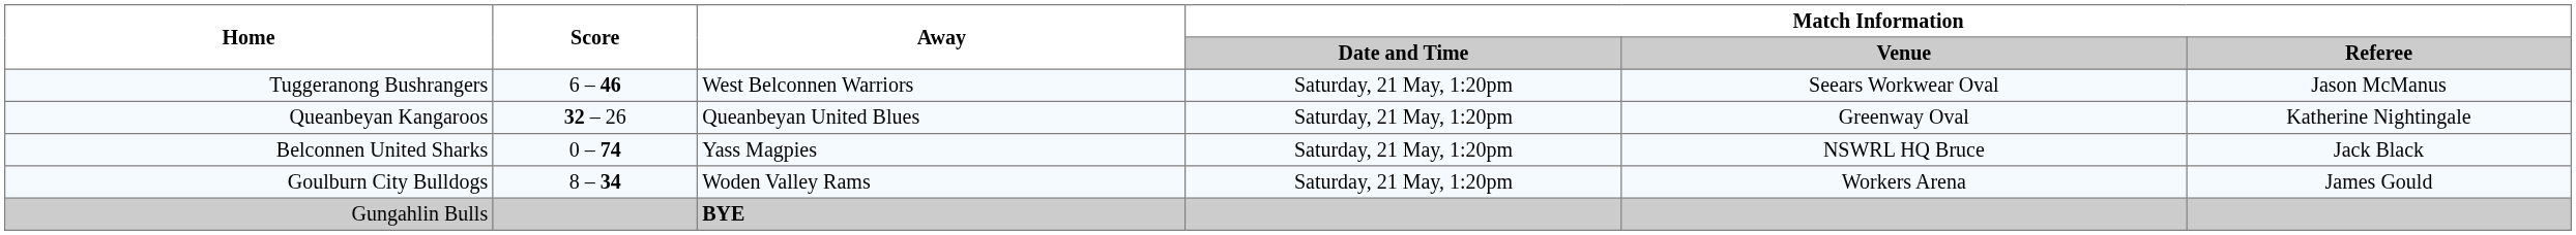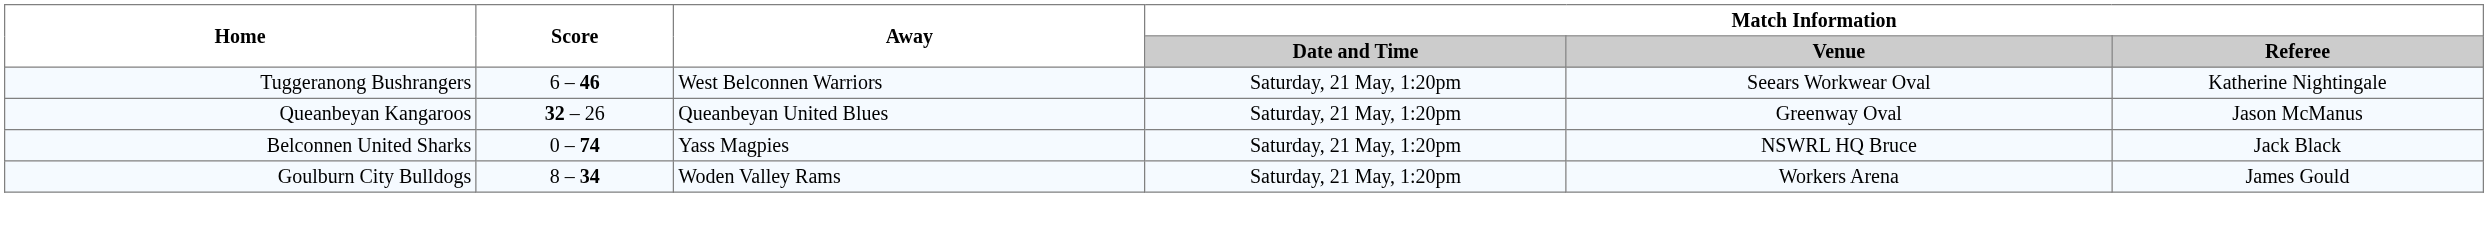 <table border="1" cellpadding="3" cellspacing="0" width="100%" style="border-collapse:collapse;  text-align:center;">
 <tr>
 <th rowspan="2" width="19%">Home</th>
 <th rowspan="2" width="8%">Score</th>
 <th rowspan="2" width="19%">Away</th>
 <th colspan="3">Match Information</th>
 </tr>
 <tr style="background:#CCCCCC">
 <th width="17%">Date and Time</th>
 <th width="22%">Venue</th>
 <th width="50%">Referee</th>
 </tr>
 <tr style="text-align:center; background:#f5faff;">
 <td align="right">Tuggeranong Bushrangers </td>
 <td>6 – <strong>46</strong></td>
 <td align="left"> West Belconnen Warriors</td>
 <td>Saturday, 21 May, 1:20pm</td>
 <td>Seears Workwear Oval</td>
-<td>Jason McManus</td>
+<td>Katherine Nightingale</td>
 </tr>
 <tr style="text-align:center; background:#f5faff;">
 <td align="right">Queanbeyan Kangaroos </td>
 <td><strong>32</strong> – 26</td>
 <td align="left"> Queanbeyan United Blues</td>
 <td>Saturday, 21 May, 1:20pm</td>
 <td>Greenway Oval</td>
-<td>Katherine Nightingale</td>
+<td>Jason McManus</td>
 </tr>
 <tr style="text-align:center; background:#f5faff;">
 <td align="right">Belconnen United Sharks </td>
 <td>0 – <strong>74</strong></td>
 <td align="left"> Yass Magpies</td>
 <td>Saturday, 21 May, 1:20pm</td>
 <td>NSWRL HQ Bruce</td>
 <td>Jack Black</td>
 </tr>
 <tr style="text-align:center; background:#f5faff;">
 <td align="right">Goulburn City Bulldogs </td>
 <td>8 – <strong>34</strong></td>
 <td align="left"> Woden Valley Rams</td>
 <td>Saturday, 21 May, 1:20pm</td>
 <td>Workers Arena</td>
 <td>James Gould</td>
 </tr>
-<tr style="text-align:center; background:#CCCCCC;">
-<td align="right">Gungahlin Bulls </td>
-<td></td>
-<td align="left"><strong>BYE</strong></td>
-<td></td>
-<td></td>
-<td></td>
-</tr>
 </table>
